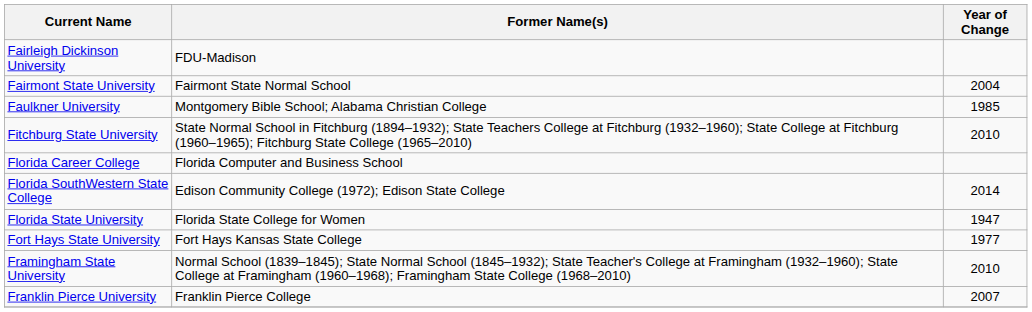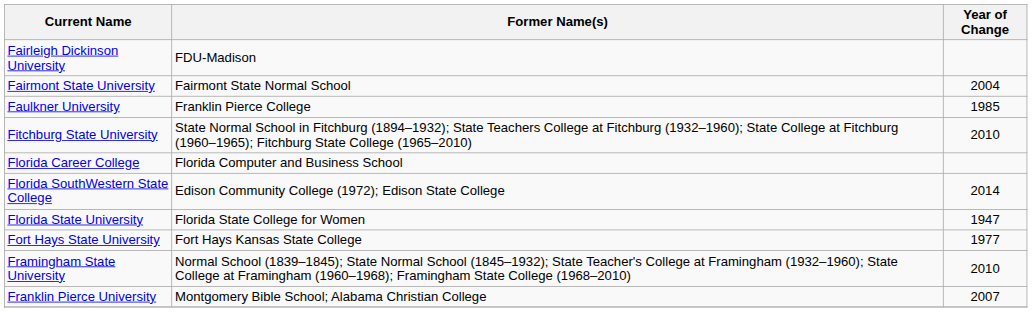 <table class="wikitable sortable">
 <tr>
 <th>Current Name</th>
 <th>Former Name(s)</th>
 <th>Year of Change</th>
 </tr>
 <tr>
 <td><a href='#'>Fairleigh Dickinson University</a></td>
 <td>FDU-Madison</td>
 <td align="center"></td>
 </tr>
 <tr>
 <td><a href='#'>Fairmont State University</a></td>
 <td>Fairmont State Normal School</td>
 <td align="center">2004</td>
 </tr>
 <tr>
 <td><a href='#'>Faulkner University</a></td>
-<td>Montgomery Bible School; Alabama Christian College</td>
+<td>Franklin Pierce College</td>
 <td align="center">1985</td>
 </tr>
 <tr>
 <td><a href='#'>Fitchburg State University</a></td>
 <td>State Normal School in Fitchburg (1894–1932); State Teachers College at Fitchburg (1932–1960); State College at Fitchburg (1960–1965); Fitchburg State College (1965–2010)</td>
 <td align="center">2010</td>
 </tr>
 <tr>
 <td><a href='#'>Florida Career College</a></td>
 <td>Florida Computer and Business School</td>
 <td align="center"></td>
 </tr>
 <tr>
 <td><a href='#'>Florida SouthWestern State College</a></td>
 <td>Edison Community College (1972); Edison State College</td>
 <td align="center">2014</td>
 </tr>
 <tr>
 <td><a href='#'>Florida State University</a></td>
 <td>Florida State College for Women</td>
 <td align="center">1947</td>
 </tr>
 <tr>
 <td><a href='#'>Fort Hays State University</a></td>
 <td>Fort Hays Kansas State College</td>
 <td align="center">1977</td>
 </tr>
 <tr>
 <td><a href='#'>Framingham State University</a></td>
 <td>Normal School (1839–1845); State Normal School (1845–1932); State Teacher's College at Framingham (1932–1960); State College at Framingham (1960–1968); Framingham State College (1968–2010)</td>
 <td align="center">2010</td>
 </tr>
 <tr>
 <td><a href='#'>Franklin Pierce University</a></td>
-<td>Franklin Pierce College</td>
+<td>Montgomery Bible School; Alabama Christian College</td>
 <td align="center">2007</td>
 </tr>
 <tr>
 </tr>
 </table>
